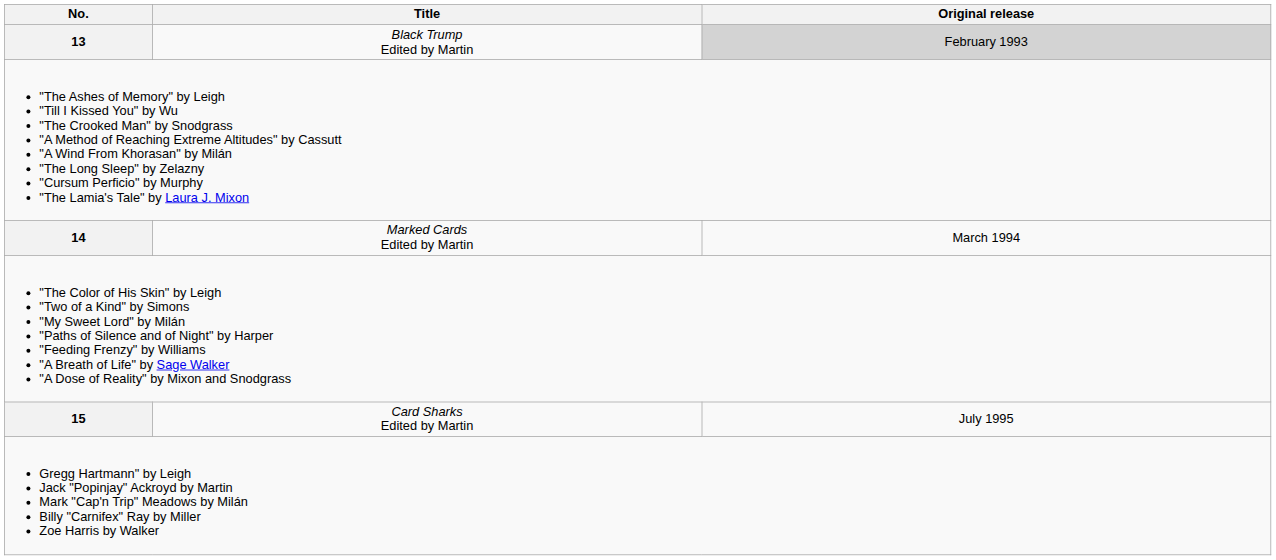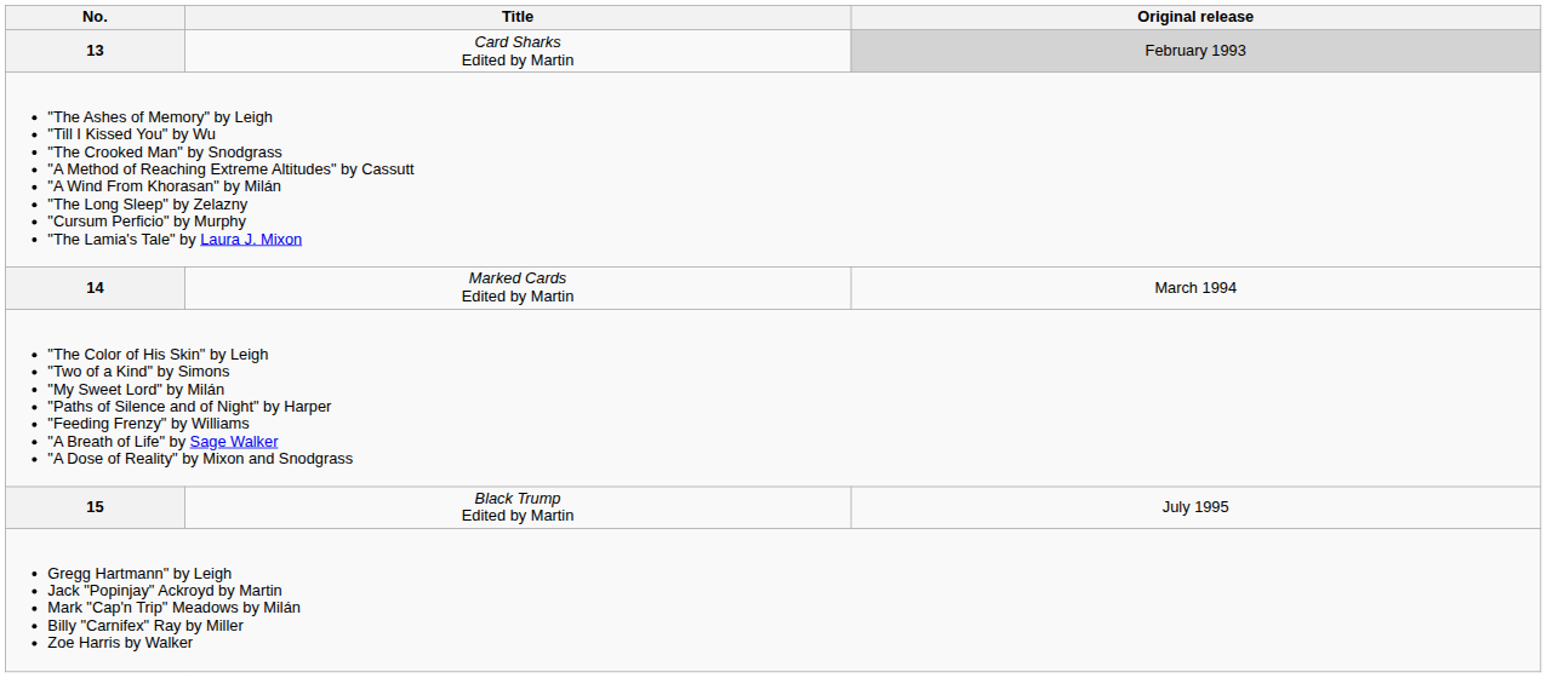 <table class="wikitable" style="text-align:center; width:100%;">
 <tr>
 <th>No.</th>
 <th>Title</th>
 <th>Original release</th>
 </tr>
 <tr>
 <th>13</th>
-<td><em>Black Trump</em><br>Edited by Martin</td>
+<td><em>Card Sharks</em><br>Edited by Martin</td>
 <td style="background: lightgrey;">February 1993<br></td>
 </tr>
 <tr>
 <td colspan="3" style="text-align:left;"><br><ul><li>"The Ashes of Memory" by Leigh</li><li>"Till I Kissed You" by Wu</li><li>"The Crooked Man" by Snodgrass</li><li>"A Method of Reaching Extreme Altitudes" by Cassutt</li><li>"A Wind From Khorasan" by Milán</li><li>"The Long Sleep" by Zelazny</li><li>"Cursum Perficio" by Murphy</li><li>"The Lamia's Tale" by <a href='#'>Laura J. Mixon</a></li></ul></td>
 </tr>
 <tr>
 <th>14</th>
 <td><em>Marked Cards</em><br>Edited by Martin</td>
 <td>March 1994<br></td>
 </tr>
 <tr>
 <td colspan="3" style="text-align:left;"><br><ul><li>"The Color of His Skin" by Leigh</li><li>"Two of a Kind" by Simons</li><li>"My Sweet Lord" by Milán</li><li>"Paths of Silence and of Night" by Harper</li><li>"Feeding Frenzy" by Williams</li><li>"A Breath of Life" by <a href='#'>Sage Walker</a></li><li>"A Dose of Reality" by Mixon and Snodgrass</li></ul></td>
 </tr>
 <tr>
 <th>15</th>
-<td><em>Card Sharks</em><br>Edited by Martin</td>
+<td><em>Black Trump</em><br>Edited by Martin</td>
 <td>July 1995<br></td>
 </tr>
 <tr>
 <td colspan="3" style="text-align:left;"><br><ul><li>Gregg Hartmann" by Leigh</li><li>Jack "Popinjay" Ackroyd by Martin</li><li>Mark "Cap'n Trip" Meadows by Milán</li><li>Billy "Carnifex" Ray by Miller</li><li>Zoe Harris by Walker</li></ul></td>
 </tr>
 </table>
